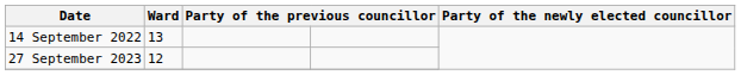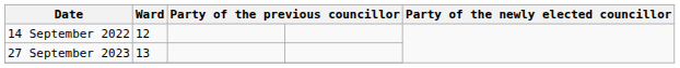 <table class="wikitable">
 <tr>
 <th>Date</th>
 <th>Ward</th>
 <th colspan=2>Party of the previous councillor</th>
 <th colspan=2>Party of the newly elected councillor</th>
 </tr>
 <tr>
 <td>14 September 2022</td>
-<td>13</td>
+<td>12</td>
 <td></td>
 <td></td>
 </tr>
 <tr>
 <td>27 September 2023</td>
-<td>12</td>
+<td>13</td>
 <td></td>
 <td></td>
 </tr>
 <tr>
 </tr>
 </table>
